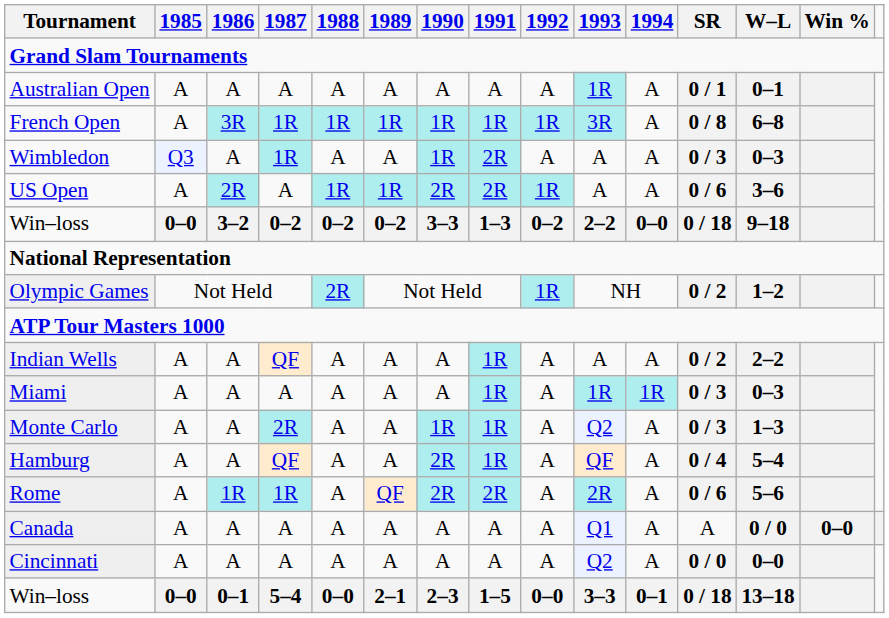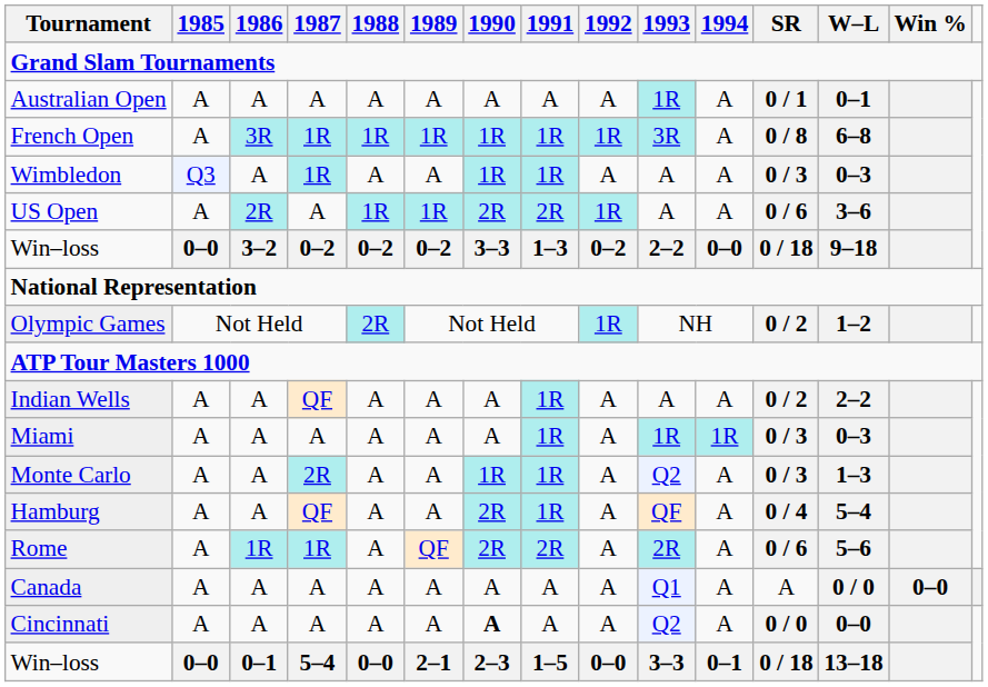 <table class=wikitable style=text-align:center>
 <tr>
 <th>Tournament</th>
 <th><a href='#'>1985</a></th>
 <th><a href='#'>1986</a></th>
 <th><a href='#'>1987</a></th>
 <th><a href='#'>1988</a></th>
 <th><a href='#'>1989</a></th>
 <th><a href='#'>1990</a></th>
 <th><a href='#'>1991</a></th>
 <th><a href='#'>1992</a></th>
 <th><a href='#'>1993</a></th>
 <th><a href='#'>1994</a></th>
 <th>SR</th>
 <th>W–L</th>
 <th>Win %</th>
 </tr>
 <tr>
 <td colspan=25 style=text-align:left><a href='#'><strong>Grand Slam Tournaments</strong></a></td>
 </tr>
 <tr>
 <td align=left><a href='#'>Australian Open</a></td>
 <td>A</td>
 <td>A</td>
 <td>A</td>
 <td>A</td>
 <td>A</td>
 <td>A</td>
 <td>A</td>
 <td>A</td>
 <td bgcolor=afeeee><a href='#'>1R</a></td>
 <td>A</td>
 <th>0 / 1</th>
 <th>0–1</th>
 <th></th>
 </tr>
 <tr>
 <td align=left><a href='#'>French Open</a></td>
 <td>A</td>
 <td bgcolor=afeeee><a href='#'>3R</a></td>
 <td bgcolor=afeeee><a href='#'>1R</a></td>
 <td bgcolor=afeeee><a href='#'>1R</a></td>
 <td bgcolor=afeeee><a href='#'>1R</a></td>
 <td bgcolor=afeeee><a href='#'>1R</a></td>
 <td bgcolor=afeeee><a href='#'>1R</a></td>
 <td bgcolor=afeeee><a href='#'>1R</a></td>
 <td bgcolor=afeeee><a href='#'>3R</a></td>
 <td>A</td>
 <th>0 / 8</th>
 <th>6–8</th>
 <th></th>
 </tr>
 <tr>
 <td align=left><a href='#'>Wimbledon</a></td>
 <td bgcolor=ecf2ff><a href='#'>Q3</a></td>
 <td>A</td>
 <td bgcolor=afeeee><a href='#'>1R</a></td>
 <td>A</td>
 <td>A</td>
 <td bgcolor=afeeee><a href='#'>1R</a></td>
-<td bgcolor=afeeee><a href='#'>2R</a></td>
+<td bgcolor=afeeee><a href='#'>1R</a></td>
 <td>A</td>
 <td>A</td>
 <td>A</td>
 <th>0 / 3</th>
 <th>0–3</th>
 <th></th>
 </tr>
 <tr>
 <td align=left><a href='#'>US Open</a></td>
 <td>A</td>
 <td bgcolor=afeeee><a href='#'>2R</a></td>
 <td>A</td>
 <td bgcolor=afeeee><a href='#'>1R</a></td>
 <td bgcolor=afeeee><a href='#'>1R</a></td>
 <td bgcolor=afeeee><a href='#'>2R</a></td>
 <td bgcolor=afeeee><a href='#'>2R</a></td>
 <td bgcolor=afeeee><a href='#'>1R</a></td>
 <td>A</td>
 <td>A</td>
 <th>0 / 6</th>
 <th>3–6</th>
 <th></th>
 </tr>
 <tr>
 <td style=text-align:left>Win–loss</td>
 <th>0–0</th>
 <th>3–2</th>
 <th>0–2</th>
 <th>0–2</th>
 <th>0–2</th>
 <th>3–3</th>
 <th>1–3</th>
 <th>0–2</th>
 <th>2–2</th>
 <th>0–0</th>
 <th>0 / 18</th>
 <th>9–18</th>
 <th></th>
 </tr>
 <tr>
 <td colspan=25 style=text-align:left><strong>National Representation</strong></td>
 </tr>
 <tr>
 <td bgcolor=efefef align=left><a href='#'>Olympic Games</a></td>
 <td colspan=3>Not Held</td>
 <td bgcolor=afeeee><a href='#'>2R</a></td>
 <td colspan=3>Not Held</td>
 <td bgcolor=afeeee><a href='#'>1R</a></td>
 <td colspan=2>NH</td>
 <th>0 / 2</th>
 <th>1–2</th>
 <th></th>
 </tr>
 <tr>
 <td colspan=25 style=text-align:left><strong><a href='#'>ATP Tour Masters 1000</a></strong></td>
 </tr>
 <tr>
 <td bgcolor=efefef align=left><a href='#'>Indian Wells</a></td>
 <td>A</td>
 <td>A</td>
 <td bgcolor=ffebcd><a href='#'>QF</a></td>
 <td>A</td>
 <td>A</td>
 <td>A</td>
 <td bgcolor=afeeee><a href='#'>1R</a></td>
 <td>A</td>
 <td>A</td>
 <td>A</td>
 <th>0 / 2</th>
 <th>2–2</th>
 <th></th>
 </tr>
 <tr>
 <td bgcolor=efefef align=left><a href='#'>Miami</a></td>
 <td>A</td>
 <td>A</td>
 <td>A</td>
 <td>A</td>
 <td>A</td>
 <td>A</td>
 <td bgcolor=afeeee><a href='#'>1R</a></td>
 <td>A</td>
 <td bgcolor=afeeee><a href='#'>1R</a></td>
 <td bgcolor=afeeee><a href='#'>1R</a></td>
 <th>0 / 3</th>
 <th>0–3</th>
 <th></th>
 </tr>
 <tr>
 <td bgcolor=efefef align=left><a href='#'>Monte Carlo</a></td>
 <td>A</td>
 <td>A</td>
 <td bgcolor=afeeee><a href='#'>2R</a></td>
 <td>A</td>
 <td>A</td>
 <td bgcolor=afeeee><a href='#'>1R</a></td>
 <td bgcolor=afeeee><a href='#'>1R</a></td>
 <td>A</td>
 <td bgcolor=ecf2ff><a href='#'>Q2</a></td>
 <td>A</td>
 <th>0 / 3</th>
 <th>1–3</th>
 <th></th>
 </tr>
 <tr>
 <td bgcolor=efefef align=left><a href='#'>Hamburg</a></td>
 <td>A</td>
 <td>A</td>
 <td bgcolor=ffebcd><a href='#'>QF</a></td>
 <td>A</td>
 <td>A</td>
 <td bgcolor=afeeee><a href='#'>2R</a></td>
 <td bgcolor=afeeee><a href='#'>1R</a></td>
 <td>A</td>
 <td bgcolor=ffebcd><a href='#'>QF</a></td>
 <td>A</td>
 <th>0 / 4</th>
 <th>5–4</th>
 <th></th>
 </tr>
 <tr>
 <td bgcolor=efefef align=left><a href='#'>Rome</a></td>
 <td>A</td>
 <td bgcolor=afeeee><a href='#'>1R</a></td>
 <td bgcolor=afeeee><a href='#'>1R</a></td>
 <td>A</td>
 <td bgcolor=ffebcd><a href='#'>QF</a></td>
 <td bgcolor=afeeee><a href='#'>2R</a></td>
 <td bgcolor=afeeee><a href='#'>2R</a></td>
 <td>A</td>
 <td bgcolor=afeeee><a href='#'>2R</a></td>
 <td>A</td>
 <th>0 / 6</th>
 <th>5–6</th>
 <th></th>
 </tr>
 <tr>
 <td bgcolor=efefef align=left><a href='#'>Canada</a></td>
 <td>A</td>
 <td>A</td>
 <td>A</td>
 <td>A</td>
 <td>A</td>
 <td>A</td>
 <td>A</td>
 <td>A</td>
 <td bgcolor=ecf2ff><a href='#'>Q1</a></td>
 <td>A</td>
 <td>A</td>
 <th>0 / 0</th>
 <th>0–0</th>
 <th></th>
 </tr>
 <tr>
 <td bgcolor=efefef align=left><a href='#'>Cincinnati</a></td>
 <td>A</td>
 <td>A</td>
 <td>A</td>
 <td>A</td>
 <td>A</td>
-<td>A</td>
+<td><strong>A</strong></td>
 <td>A</td>
 <td>A</td>
 <td bgcolor=ecf2ff><a href='#'>Q2</a></td>
 <td>A</td>
 <th>0 / 0</th>
 <th>0–0</th>
 <th></th>
 </tr>
 <tr>
 <td style=text-align:left>Win–loss</td>
 <th>0–0</th>
 <th>0–1</th>
 <th>5–4</th>
 <th>0–0</th>
 <th>2–1</th>
 <th>2–3</th>
 <th>1–5</th>
 <th>0–0</th>
 <th>3–3</th>
 <th>0–1</th>
 <th>0 / 18</th>
 <th>13–18</th>
 <th></th>
 </tr>
 </table>
